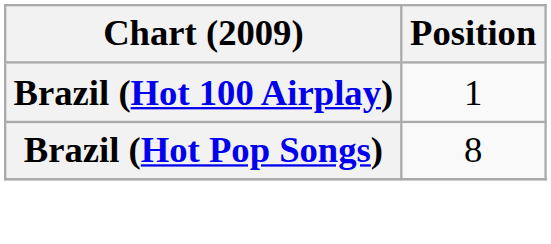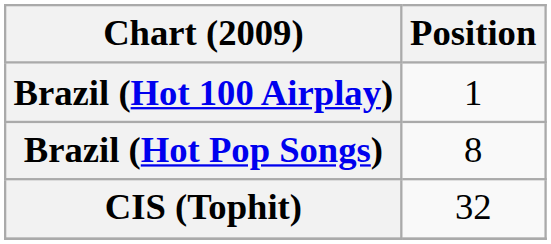 <table class="wikitable sortable plainrowheaders" style="text-align:center">
 <tr>
 <th scope="col">Chart (2009)</th>
 <th scope="col">Position</th>
 </tr>
 <tr>
 <th scope="row">Brazil (<a href='#'>Hot 100 Airplay</a>)</th>
 <td style="text-align:center;">1</td>
 </tr>
 <tr>
 <th scope="row">Brazil (<a href='#'>Hot Pop Songs</a>)</th>
 <td style="text-align:center;">8</td>
 </tr>
 <tr>
+<th scope="row">CIS (Tophit)</th>
+<td align="center">32</td>
+</tr>
+<tr>
 </tr>
 </table>
